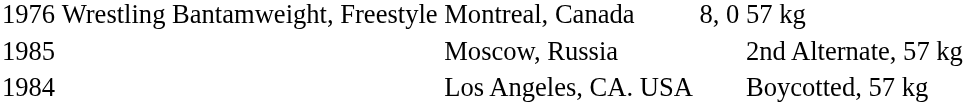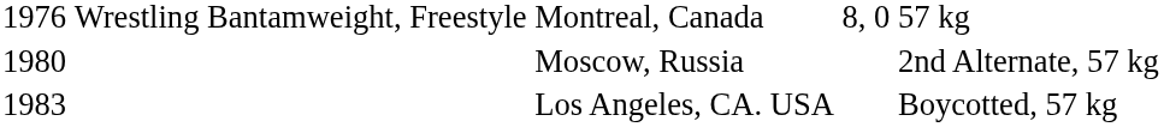 <table>
 <tr>
 <td>1976</td>
 <td>Wrestling Bantamweight, Freestyle</td>
 <td>Montreal, Canada</td>
 <td>8, 0</td>
 <td>57 kg</td>
 </tr>
 <tr>
-<td>1985</td>
+<td>1980</td>
 <td></td>
 <td>Moscow, Russia</td>
 <td></td>
 <td>2nd Alternate, 57 kg</td>
 </tr>
 <tr>
-<td>1984</td>
+<td>1983</td>
 <td></td>
 <td>Los Angeles, CA. USA</td>
 <td></td>
 <td>Boycotted, 57 kg</td>
 </tr>
 </table>
